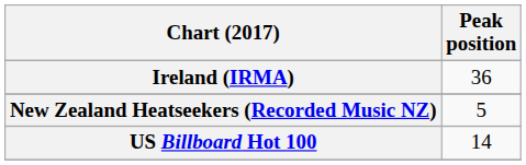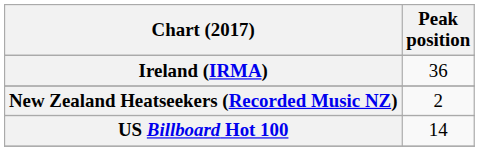 <table class="wikitable sortable plainrowheaders" style="text-align:center">
 <tr>
 <th scope="col">Chart (2017)</th>
 <th scope="col">Peak<br> position</th>
 </tr>
 <tr>
 </tr>
 <tr>
 </tr>
 <tr>
 </tr>
 <tr>
 <th scope="row">Ireland (<a href='#'>IRMA</a>)</th>
 <td>36</td>
 </tr>
 <tr>
 </tr>
 <tr>
 <th scope="row">New Zealand Heatseekers (<a href='#'>Recorded Music NZ</a>)</th>
-<td>5</td>
+<td>2</td>
 </tr>
 <tr>
 </tr>
 <tr>
 </tr>
 <tr>
 </tr>
 <tr>
 </tr>
 <tr>
 </tr>
 <tr>
 </tr>
 <tr>
 <th scope="row">US <a href='#'><em>Billboard</em> Hot 100</a></th>
 <td>14</td>
 </tr>
 <tr>
 </tr>
 </table>
